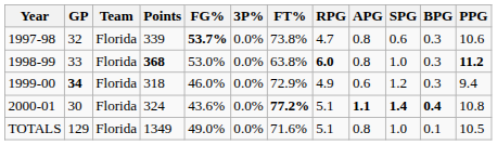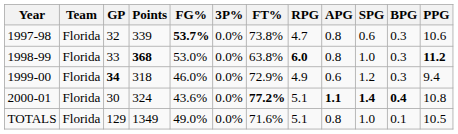 <table class="wikitable">
 <tr>
 <th>Year</th>
+<th>Team</th>
 <th>GP</th>
-<th>Team</th>
 <th>Points</th>
 <th>FG%</th>
 <th>3P%</th>
 <th>FT%</th>
 <th>RPG</th>
 <th>APG</th>
 <th>SPG</th>
 <th>BPG</th>
 <th>PPG</th>
 </tr>
 <tr>
 <td>1997-98</td>
+<td>Florida</td>
 <td>32</td>
-<td>Florida</td>
 <td>339</td>
 <td><strong>53.7%</strong></td>
 <td>0.0%</td>
 <td>73.8%</td>
 <td>4.7</td>
 <td>0.8</td>
 <td>0.6</td>
 <td>0.3</td>
 <td>10.6</td>
 </tr>
 <tr>
 <td>1998-99</td>
+<td>Florida</td>
 <td>33</td>
-<td>Florida</td>
 <td><strong>368</strong></td>
 <td>53.0%</td>
 <td>0.0%</td>
 <td>63.8%</td>
 <td><strong>6.0</strong></td>
 <td>0.8</td>
 <td>1.0</td>
 <td>0.3</td>
 <td><strong>11.2</strong></td>
 </tr>
 <tr>
 <td>1999-00</td>
+<td>Florida</td>
 <td><strong>34</strong></td>
-<td>Florida</td>
 <td>318</td>
 <td>46.0%</td>
 <td>0.0%</td>
 <td>72.9%</td>
 <td>4.9</td>
 <td>0.6</td>
 <td>1.2</td>
 <td>0.3</td>
 <td>9.4</td>
 </tr>
 <tr>
 <td>2000-01</td>
+<td>Florida</td>
 <td>30</td>
-<td>Florida</td>
 <td>324</td>
 <td>43.6%</td>
 <td>0.0%</td>
 <td><strong>77.2%</strong></td>
 <td>5.1</td>
 <td><strong>1.1</strong></td>
 <td><strong>1.4</strong></td>
 <td><strong>0.4</strong></td>
 <td>10.8</td>
 </tr>
 <tr>
 <td>TOTALS</td>
+<td>Florida</td>
 <td>129</td>
-<td>Florida</td>
 <td>1349</td>
 <td>49.0%</td>
 <td>0.0%</td>
 <td>71.6%</td>
 <td>5.1</td>
 <td>0.8</td>
 <td>1.0</td>
 <td>0.1</td>
 <td>10.5</td>
 </tr>
 </table>
